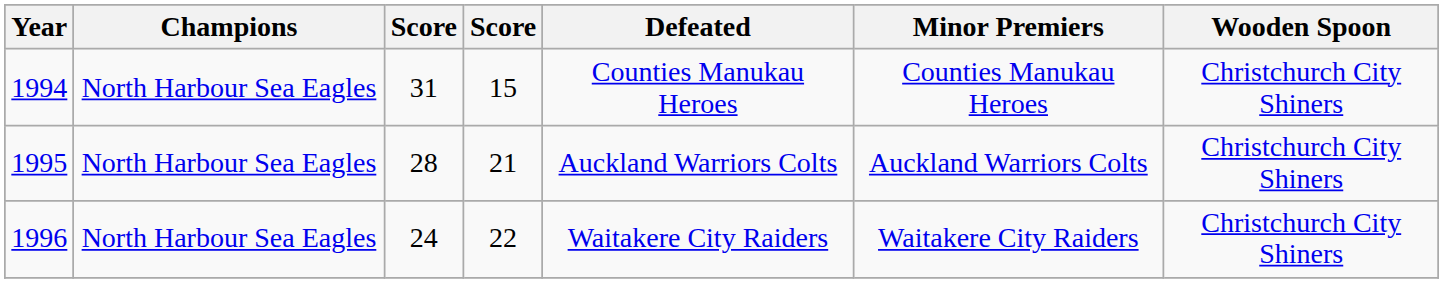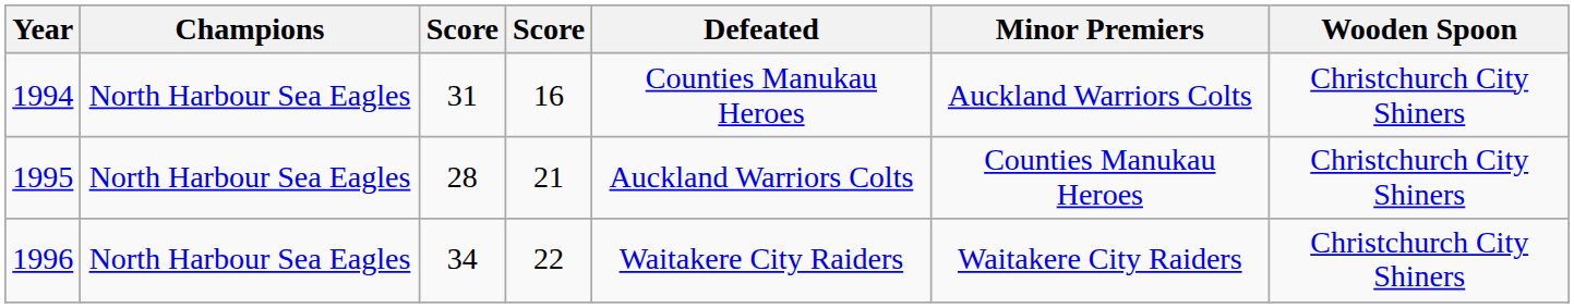 <table class="wikitable" style="text-align:center;">
 <tr>
 <th width=25>Year</th>
 <th width=170>Champions</th>
 <th width=20>Score</th>
 <th width=20>Score</th>
 <th width=170>Defeated</th>
 <th width=170>Minor Premiers</th>
 <th width=150>Wooden Spoon</th>
 </tr>
 <tr>
 <td><a href='#'>1994</a></td>
 <td><a href='#'>North Harbour Sea Eagles</a></td>
 <td>31</td>
-<td>15</td>
+<td>16</td>
 <td><a href='#'>Counties Manukau Heroes</a></td>
-<td><a href='#'>Counties Manukau Heroes</a></td>
+<td><a href='#'>Auckland Warriors Colts</a></td>
 <td><a href='#'>Christchurch City Shiners</a></td>
 </tr>
 <tr>
 <td><a href='#'>1995</a></td>
 <td><a href='#'>North Harbour Sea Eagles</a></td>
 <td>28</td>
 <td>21</td>
 <td><a href='#'>Auckland Warriors Colts</a></td>
-<td><a href='#'>Auckland Warriors Colts</a></td>
+<td><a href='#'>Counties Manukau Heroes</a></td>
 <td><a href='#'>Christchurch City Shiners</a></td>
 </tr>
 <tr>
 <td><a href='#'>1996</a></td>
 <td><a href='#'>North Harbour Sea Eagles</a></td>
-<td>24</td>
+<td>34</td>
 <td>22</td>
 <td><a href='#'>Waitakere City Raiders</a></td>
 <td><a href='#'>Waitakere City Raiders</a></td>
 <td><a href='#'>Christchurch City Shiners</a></td>
 </tr>
 </table>
